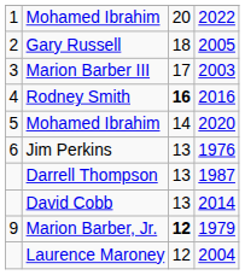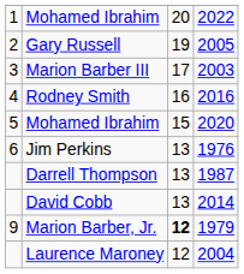 <table class="wikitable">
 <tr>
 </tr>
 <tr>
 <td>1</td>
 <td><a href='#'>Mohamed Ibrahim</a></td>
 <td>20</td>
 <td><a href='#'>2022</a></td>
 </tr>
 <tr>
 <td>2</td>
 <td><a href='#'>Gary Russell</a></td>
-<td>18</td>
+<td>19</td>
 <td><a href='#'>2005</a></td>
 </tr>
 <tr>
 <td>3</td>
 <td><a href='#'>Marion Barber III</a></td>
 <td>17</td>
 <td><a href='#'>2003</a></td>
 </tr>
 <tr>
 <td>4</td>
 <td><a href='#'>Rodney Smith</a></td>
-<td><strong>16</strong></td>
+<td>16</td>
 <td><a href='#'>2016</a></td>
 </tr>
 <tr>
 <td>5</td>
 <td><a href='#'>Mohamed Ibrahim</a></td>
-<td>14</td>
+<td>15</td>
 <td><a href='#'>2020</a></td>
 </tr>
 <tr>
 <td>6</td>
 <td>Jim Perkins</td>
 <td>13</td>
 <td><a href='#'>1976</a></td>
 </tr>
 <tr>
 <td></td>
 <td><a href='#'>Darrell Thompson</a></td>
 <td>13</td>
 <td><a href='#'>1987</a></td>
 </tr>
 <tr>
 <td></td>
 <td><a href='#'>David Cobb</a></td>
 <td>13</td>
 <td><a href='#'>2014</a></td>
 </tr>
 <tr>
 <td>9</td>
 <td><a href='#'>Marion Barber, Jr.</a></td>
 <td><strong>12</strong></td>
 <td><a href='#'>1979</a></td>
 </tr>
 <tr>
 <td></td>
 <td><a href='#'>Laurence Maroney</a></td>
 <td>12</td>
 <td><a href='#'>2004</a></td>
 </tr>
 </table>
